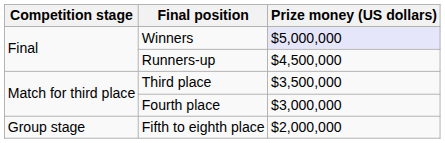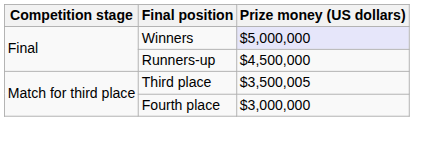 <table class="wikitable">
 <tr>
 <th>Competition stage</th>
 <th>Final position</th>
 <th>Prize money (US dollars)</th>
 </tr>
 <tr>
 <td rowspan="2">Final</td>
 <td>Winners</td>
 <td style="background: lavender;">$5,000,000</td>
 </tr>
 <tr>
 <td>Runners-up</td>
 <td>$4,500,000</td>
 </tr>
 <tr>
 <td rowspan="2">Match for third place</td>
 <td>Third place</td>
-<td>$3,500,000</td>
+<td>$3,500,005</td>
 </tr>
 <tr>
 <td>Fourth place</td>
 <td>$3,000,000</td>
 </tr>
-<tr>
-<td>Group stage</td>
-<td>Fifth to eighth place</td>
-<td>$2,000,000</td>
-</tr>
 </table>
